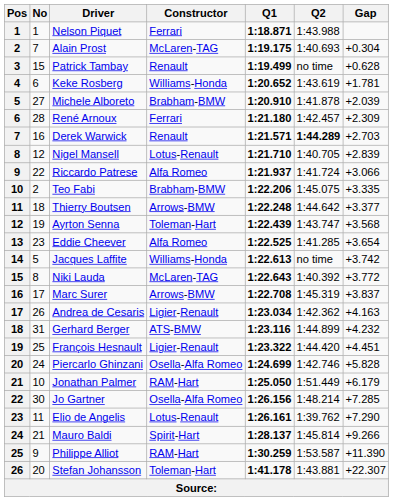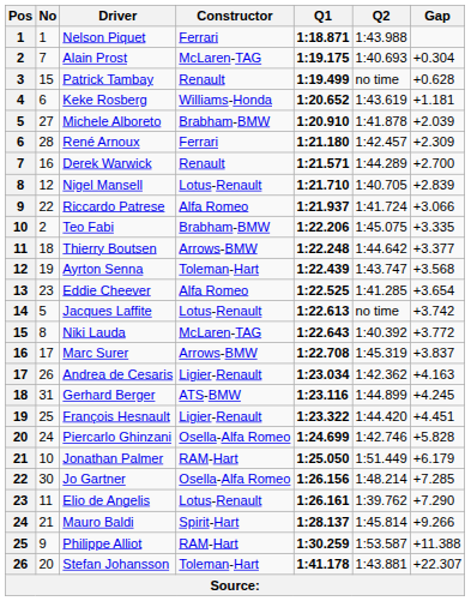 <table class="wikitable sortable" style="font-size: 95%;">
 <tr>
 <th>Pos</th>
 <th>No</th>
 <th>Driver</th>
 <th>Constructor</th>
 <th>Q1</th>
 <th>Q2</th>
 <th>Gap</th>
 </tr>
 <tr>
 <th>1</th>
 <td>1</td>
 <td> <a href='#'>Nelson Piquet</a></td>
 <td><a href='#'>Ferrari</a></td>
 <td><strong>1:18.871</strong></td>
 <td>1:43.988</td>
 <td></td>
 </tr>
 <tr>
 <th>2</th>
 <td>7</td>
 <td> <a href='#'>Alain Prost</a></td>
 <td><a href='#'>McLaren</a>-<a href='#'>TAG</a></td>
 <td><strong>1:19.175</strong></td>
 <td>1:40.693</td>
 <td>+0.304</td>
 </tr>
 <tr>
 <th>3</th>
 <td>15</td>
 <td> <a href='#'>Patrick Tambay</a></td>
 <td><a href='#'>Renault</a></td>
 <td><strong>1:19.499</strong></td>
 <td>no time</td>
 <td>+0.628</td>
 </tr>
 <tr>
 <th>4</th>
 <td>6</td>
 <td> <a href='#'>Keke Rosberg</a></td>
 <td><a href='#'>Williams</a>-<a href='#'>Honda</a></td>
 <td><strong>1:20.652</strong></td>
 <td>1:43.619</td>
-<td>+1.781</td>
+<td>+1.181</td>
 </tr>
 <tr>
 <th>5</th>
 <td>27</td>
 <td> <a href='#'>Michele Alboreto</a></td>
 <td><a href='#'>Brabham</a>-<a href='#'>BMW</a></td>
 <td><strong>1:20.910</strong></td>
 <td>1:41.878</td>
 <td>+2.039</td>
 </tr>
 <tr>
 <th>6</th>
 <td>28</td>
 <td> <a href='#'>René Arnoux</a></td>
 <td><a href='#'>Ferrari</a></td>
 <td><strong>1:21.180</strong></td>
 <td>1:42.457</td>
 <td>+2.309</td>
 </tr>
 <tr>
 <th>7</th>
 <td>16</td>
 <td> <a href='#'>Derek Warwick</a></td>
 <td><a href='#'>Renault</a></td>
 <td><strong>1:21.571</strong></td>
-<td><strong>1:44.289</strong></td>
-<td>+2.703</td>
+<td>1:44.289</td>
+<td>+2.700</td>
 </tr>
 <tr>
 <th>8</th>
 <td>12</td>
 <td> <a href='#'>Nigel Mansell</a></td>
 <td><a href='#'>Lotus</a>-<a href='#'>Renault</a></td>
 <td><strong>1:21.710</strong></td>
 <td>1:40.705</td>
 <td>+2.839</td>
 </tr>
 <tr>
 <th>9</th>
 <td>22</td>
 <td> <a href='#'>Riccardo Patrese</a></td>
 <td><a href='#'>Alfa Romeo</a></td>
 <td><strong>1:21.937</strong></td>
 <td>1:41.724</td>
 <td>+3.066</td>
 </tr>
 <tr>
 <th>10</th>
 <td>2</td>
 <td> <a href='#'>Teo Fabi</a></td>
 <td><a href='#'>Brabham</a>-<a href='#'>BMW</a></td>
 <td><strong>1:22.206</strong></td>
 <td>1:45.075</td>
 <td>+3.335</td>
 </tr>
 <tr>
 <th>11</th>
 <td>18</td>
 <td> <a href='#'>Thierry Boutsen</a></td>
 <td><a href='#'>Arrows</a>-<a href='#'>BMW</a></td>
 <td><strong>1:22.248</strong></td>
 <td>1:44.642</td>
 <td>+3.377</td>
 </tr>
 <tr>
 <th>12</th>
 <td>19</td>
 <td> <a href='#'>Ayrton Senna</a></td>
 <td><a href='#'>Toleman</a>-<a href='#'>Hart</a></td>
 <td><strong>1:22.439</strong></td>
 <td>1:43.747</td>
 <td>+3.568</td>
 </tr>
 <tr>
 <th>13</th>
 <td>23</td>
 <td> <a href='#'>Eddie Cheever</a></td>
 <td><a href='#'>Alfa Romeo</a></td>
 <td><strong>1:22.525</strong></td>
 <td>1:41.285</td>
 <td>+3.654</td>
 </tr>
 <tr>
 <th>14</th>
 <td>5</td>
 <td> <a href='#'>Jacques Laffite</a></td>
-<td><a href='#'>Williams</a>-<a href='#'>Honda</a></td>
+<td><a href='#'>Lotus</a>-<a href='#'>Renault</a></td>
 <td><strong>1:22.613</strong></td>
 <td>no time</td>
 <td>+3.742</td>
 </tr>
 <tr>
 <th>15</th>
 <td>8</td>
 <td> <a href='#'>Niki Lauda</a></td>
 <td><a href='#'>McLaren</a>-<a href='#'>TAG</a></td>
 <td><strong>1:22.643</strong></td>
 <td>1:40.392</td>
 <td>+3.772</td>
 </tr>
 <tr>
 <th>16</th>
 <td>17</td>
 <td> <a href='#'>Marc Surer</a></td>
 <td><a href='#'>Arrows</a>-<a href='#'>BMW</a></td>
 <td><strong>1:22.708</strong></td>
 <td>1:45.319</td>
 <td>+3.837</td>
 </tr>
 <tr>
 <th>17</th>
 <td>26</td>
 <td> <a href='#'>Andrea de Cesaris</a></td>
 <td><a href='#'>Ligier</a>-<a href='#'>Renault</a></td>
 <td><strong>1:23.034</strong></td>
 <td>1:42.362</td>
 <td>+4.163</td>
 </tr>
 <tr>
 <th>18</th>
 <td>31</td>
 <td> <a href='#'>Gerhard Berger</a></td>
 <td><a href='#'>ATS</a>-<a href='#'>BMW</a></td>
 <td><strong>1:23.116</strong></td>
 <td>1:44.899</td>
-<td>+4.232</td>
+<td>+4.245</td>
 </tr>
 <tr>
 <th>19</th>
 <td>25</td>
 <td> <a href='#'>François Hesnault</a></td>
 <td><a href='#'>Ligier</a>-<a href='#'>Renault</a></td>
 <td><strong>1:23.322</strong></td>
 <td>1:44.420</td>
 <td>+4.451</td>
 </tr>
 <tr>
 <th>20</th>
 <td>24</td>
 <td> <a href='#'>Piercarlo Ghinzani</a></td>
 <td><a href='#'>Osella</a>-<a href='#'>Alfa Romeo</a></td>
 <td><strong>1:24.699</strong></td>
 <td>1:42.746</td>
 <td>+5.828</td>
 </tr>
 <tr>
 <th>21</th>
 <td>10</td>
 <td> <a href='#'>Jonathan Palmer</a></td>
 <td><a href='#'>RAM</a>-<a href='#'>Hart</a></td>
 <td><strong>1:25.050</strong></td>
 <td>1:51.449</td>
 <td>+6.179</td>
 </tr>
 <tr>
 <th>22</th>
 <td>30</td>
 <td> <a href='#'>Jo Gartner</a></td>
 <td><a href='#'>Osella</a>-<a href='#'>Alfa Romeo</a></td>
 <td><strong>1:26.156</strong></td>
 <td>1:48.214</td>
 <td>+7.285</td>
 </tr>
 <tr>
 <th>23</th>
 <td>11</td>
 <td> <a href='#'>Elio de Angelis</a></td>
 <td><a href='#'>Lotus</a>-<a href='#'>Renault</a></td>
 <td><strong>1:26.161</strong></td>
 <td>1:39.762</td>
 <td>+7.290</td>
 </tr>
 <tr>
 <th>24</th>
 <td>21</td>
 <td> <a href='#'>Mauro Baldi</a></td>
 <td><a href='#'>Spirit</a>-<a href='#'>Hart</a></td>
 <td><strong>1:28.137</strong></td>
 <td>1:45.814</td>
 <td>+9.266</td>
 </tr>
 <tr>
 <th>25</th>
 <td>9</td>
 <td> <a href='#'>Philippe Alliot</a></td>
 <td><a href='#'>RAM</a>-<a href='#'>Hart</a></td>
 <td><strong>1:30.259</strong></td>
 <td>1:53.587</td>
-<td>+11.390</td>
+<td>+11.388</td>
 </tr>
 <tr>
 <th>26</th>
 <td>20</td>
 <td> <a href='#'>Stefan Johansson</a></td>
 <td><a href='#'>Toleman</a>-<a href='#'>Hart</a></td>
 <td><strong>1:41.178</strong></td>
 <td>1:43.881</td>
 <td>+22.307</td>
 </tr>
 <tr>
 <th colspan="8">Source:</th>
 </tr>
 </table>
